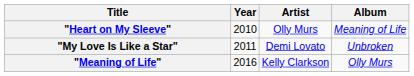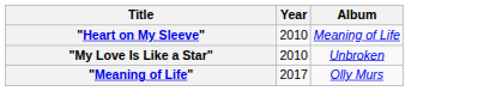 <table class="wikitable plainrowheaders" style="text-align:center;" border="1">
 <tr>
 <th scope="col" style="width:21em;">Title</th>
 <th scope="col" style="width:1em;">Year</th>
-<th scope="col">Artist</th>
 <th scope="col">Album</th>
 </tr>
 <tr>
 <th scope="row">"<a href='#'>Heart on My Sleeve</a>"</th>
 <td>2010</td>
-<td><a href='#'>Olly Murs</a></td>
 <td><em><a href='#'>Meaning of Life</a></em></td>
 </tr>
 <tr>
 <th scope="row">"My Love Is Like a Star"</th>
-<td>2011</td>
-<td><a href='#'>Demi Lovato</a></td>
+<td>2010</td>
 <td><em><a href='#'>Unbroken</a></em></td>
 </tr>
 <tr>
 <th scope="row">"<a href='#'>Meaning of Life</a>"</th>
-<td>2016</td>
-<td><a href='#'>Kelly Clarkson</a></td>
+<td>2017</td>
 <td><em><a href='#'>Olly Murs</a></em></td>
 </tr>
 </table>
